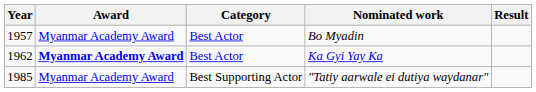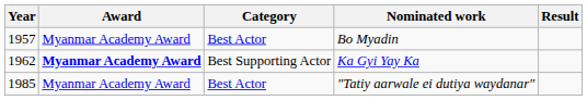 <table class="wikitable" style="font-size: 95%">
 <tr>
 <th>Year</th>
 <th>Award</th>
 <th>Category</th>
 <th>Nominated work</th>
 <th>Result</th>
 </tr>
 <tr>
 <td>1957</td>
 <td><a href='#'>Myanmar Academy Award</a></td>
 <td><a href='#'>Best Actor</a></td>
 <td><em>Bo Myadin</em></td>
 <td></td>
 </tr>
 <tr>
 <td>1962</td>
 <td><strong><a href='#'>Myanmar Academy Award</a></strong></td>
-<td><a href='#'>Best Actor</a></td>
+<td>Best Supporting Actor</td>
 <td><em><a href='#'>Ka Gyi Yay Ka</a></em></td>
 <td></td>
 </tr>
 <tr>
 <td>1985</td>
 <td><a href='#'>Myanmar Academy Award</a></td>
-<td>Best Supporting Actor</td>
+<td><a href='#'>Best Actor</a></td>
 <td><em>"Tatiy aarwale ei dutiya waydanar"</em></td>
 <td></td>
 </tr>
 </table>
